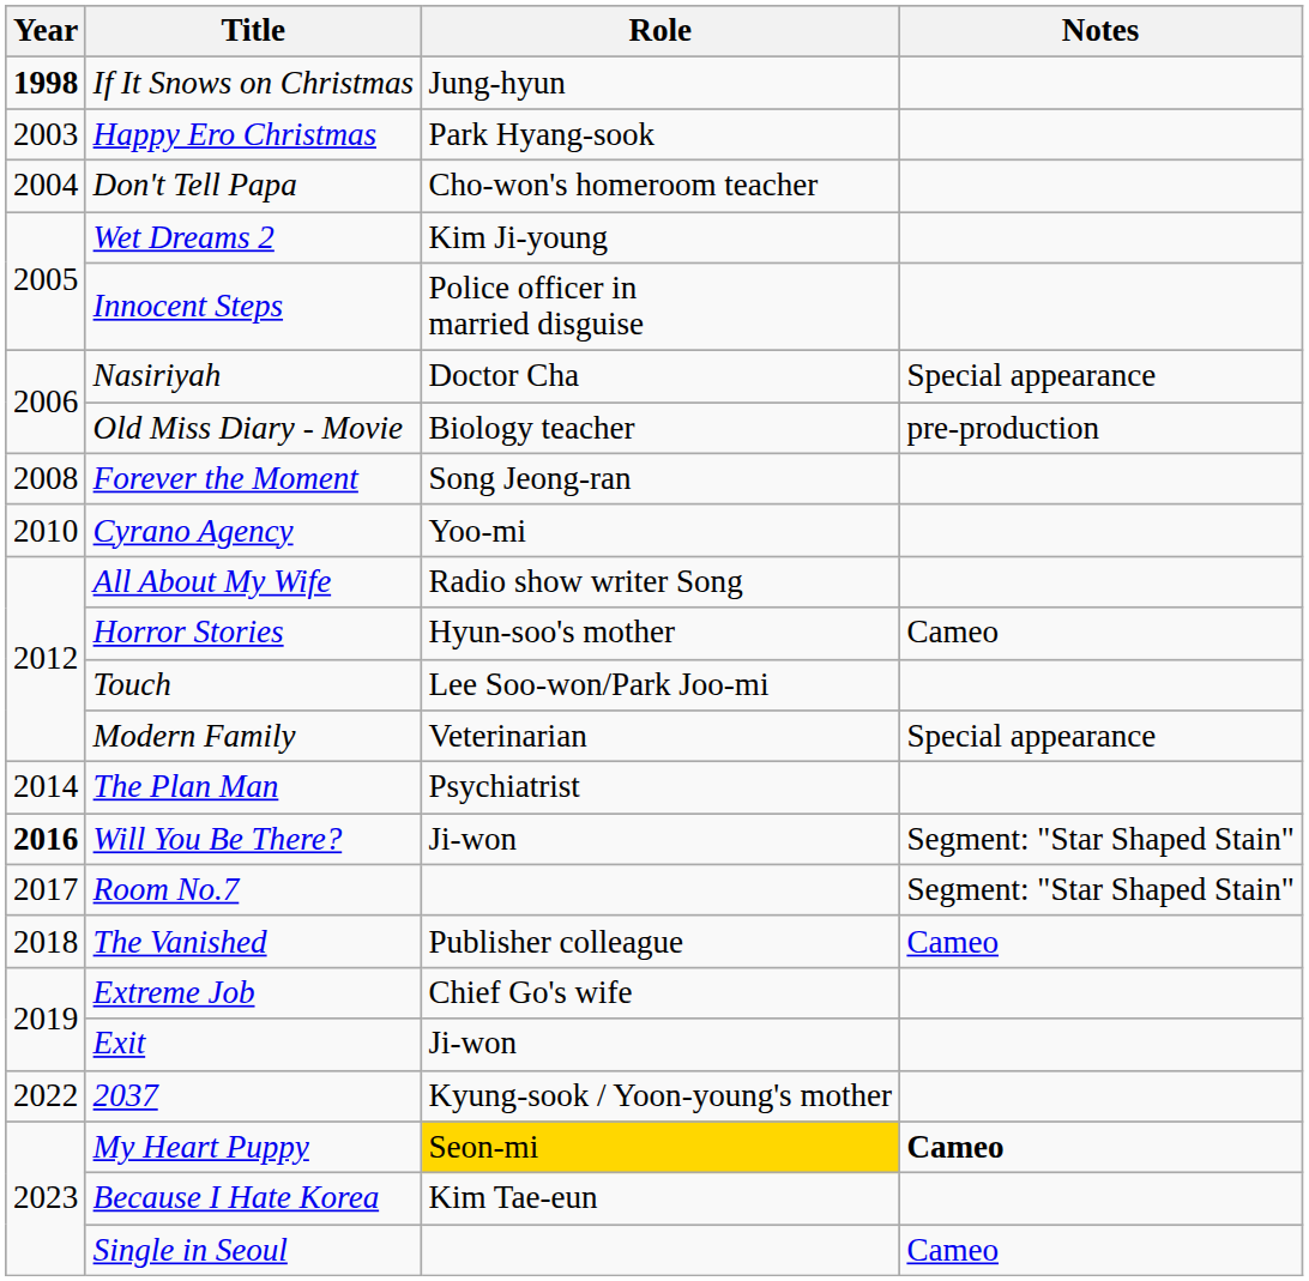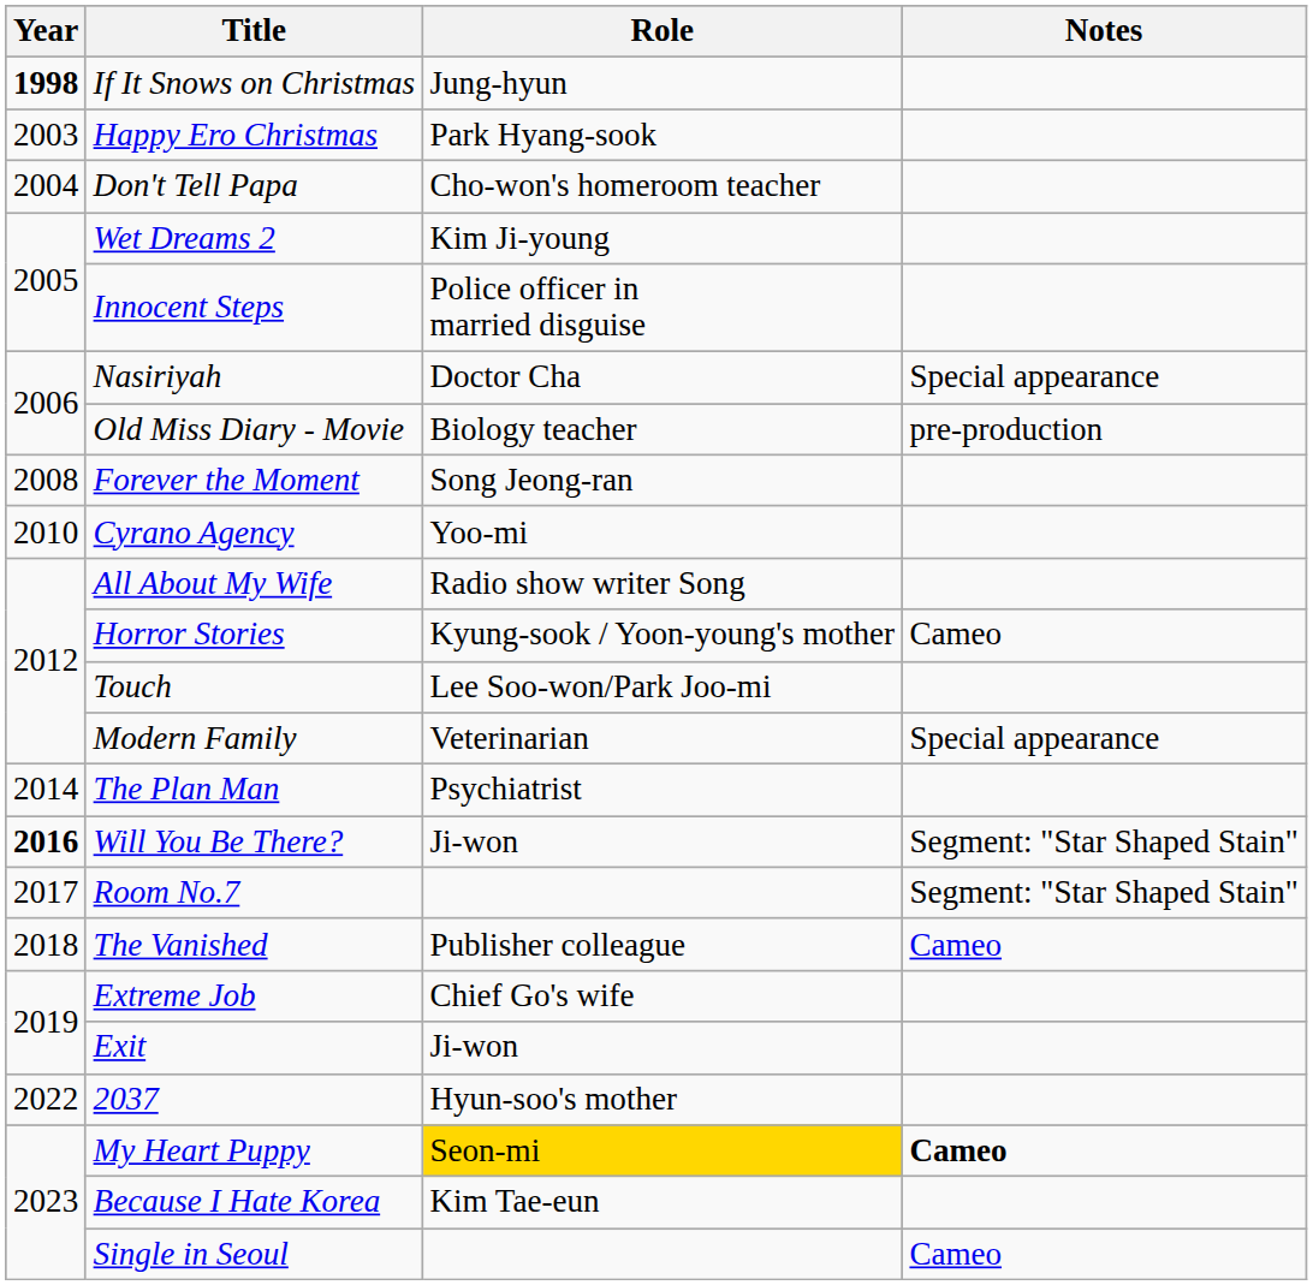 <table class="wikitable sortable">
 <tr>
 <th>Year</th>
 <th>Title</th>
 <th>Role</th>
 <th class="unsortable">Notes</th>
 </tr>
 <tr>
 <td><strong>1998</strong></td>
 <td><em>If It Snows on Christmas</em></td>
 <td>Jung-hyun</td>
 <td></td>
 </tr>
 <tr>
 <td>2003</td>
 <td><em><a href='#'>Happy Ero Christmas</a></em></td>
 <td>Park Hyang-sook</td>
 <td></td>
 </tr>
 <tr>
 <td>2004</td>
 <td><em>Don't Tell Papa</em></td>
 <td>Cho-won's homeroom teacher</td>
 <td></td>
 </tr>
 <tr>
 <td rowspan=2>2005</td>
 <td><em><a href='#'>Wet Dreams 2</a></em></td>
 <td>Kim Ji-young</td>
 <td></td>
 </tr>
 <tr>
 <td><em><a href='#'>Innocent Steps</a></em></td>
 <td>Police officer in <br> married disguise</td>
 <td></td>
 </tr>
 <tr>
 <td rowspan=2>2006</td>
 <td><em>Nasiriyah</em></td>
 <td>Doctor Cha</td>
 <td>Special appearance</td>
 </tr>
 <tr>
 <td><em>Old Miss Diary - Movie</em></td>
 <td>Biology teacher</td>
 <td>pre-production</td>
 </tr>
 <tr>
 <td>2008</td>
 <td><em><a href='#'>Forever the Moment</a></em></td>
 <td>Song Jeong-ran</td>
 <td></td>
 </tr>
 <tr>
 <td>2010</td>
 <td><em><a href='#'>Cyrano Agency</a></em></td>
 <td>Yoo-mi</td>
 <td></td>
 </tr>
 <tr>
 <td rowspan=4>2012</td>
 <td><em><a href='#'>All About My Wife</a></em></td>
 <td>Radio show writer Song</td>
 <td></td>
 </tr>
 <tr>
 <td><em><a href='#'>Horror Stories</a></em></td>
-<td>Hyun-soo's mother</td>
+<td>Kyung-sook / Yoon-young's mother</td>
 <td>Cameo</td>
 </tr>
 <tr>
 <td><em>Touch</em></td>
 <td>Lee Soo-won/Park Joo-mi</td>
 <td></td>
 </tr>
 <tr>
 <td><em>Modern Family</em></td>
 <td>Veterinarian</td>
 <td>Special appearance</td>
 </tr>
 <tr>
 <td>2014</td>
 <td><em><a href='#'>The Plan Man</a></em></td>
 <td>Psychiatrist</td>
 <td></td>
 </tr>
 <tr>
 <td><strong>2016</strong></td>
 <td><em><a href='#'>Will You Be There?</a></em></td>
 <td>Ji-won</td>
 <td>Segment: "Star Shaped Stain"</td>
 </tr>
 <tr>
 <td>2017</td>
 <td><em><a href='#'>Room No.7</a></em></td>
 <td></td>
 <td>Segment: "Star Shaped Stain"</td>
 </tr>
 <tr>
 <td>2018</td>
 <td><em><a href='#'>The Vanished</a></em></td>
 <td>Publisher colleague</td>
 <td><a href='#'>Cameo</a></td>
 </tr>
 <tr>
 <td rowspan=2>2019</td>
 <td><em><a href='#'>Extreme Job</a></em></td>
 <td>Chief Go's wife</td>
 <td></td>
 </tr>
 <tr>
 <td><em><a href='#'>Exit</a></em></td>
 <td>Ji-won</td>
 <td></td>
 </tr>
 <tr>
 <td>2022</td>
 <td><em><a href='#'>2037</a></em></td>
-<td>Kyung-sook / Yoon-young's mother</td>
+<td>Hyun-soo's mother</td>
 <td></td>
 </tr>
 <tr>
 <td rowspan="3">2023</td>
 <td><em><a href='#'>My Heart Puppy</a></em></td>
 <td style="background: gold;">Seon-mi</td>
 <td><strong>Cameo</strong></td>
 </tr>
 <tr>
 <td><em><a href='#'>Because I Hate Korea</a></em></td>
 <td>Kim Tae-eun</td>
 <td></td>
 </tr>
 <tr>
 <td><em><a href='#'>Single in Seoul</a></em></td>
 <td></td>
 <td><a href='#'>Cameo</a></td>
 </tr>
 </table>
